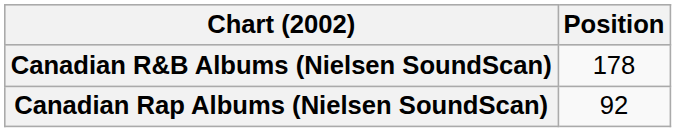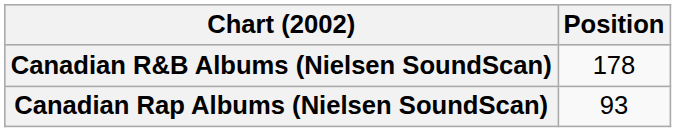 <table class="wikitable sortable plainrowheaders">
 <tr>
 <th>Chart (2002)</th>
 <th>Position</th>
 </tr>
 <tr>
 <th scope="row">Canadian R&B Albums (Nielsen SoundScan)</th>
 <td style="text-align:center;">178</td>
 </tr>
 <tr>
 <th scope="row">Canadian Rap Albums (Nielsen SoundScan)</th>
-<td style="text-align:center;">92</td>
+<td style="text-align:center;">93</td>
 </tr>
 </table>
